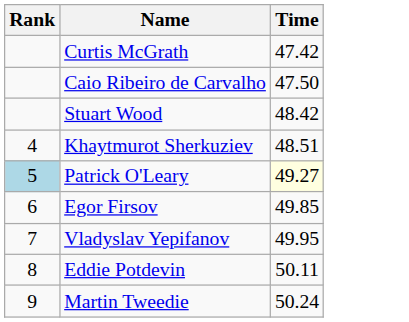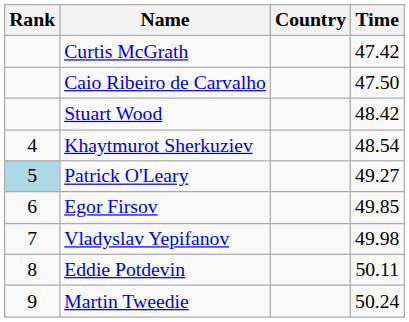 <table class="wikitable" style="text-align:center">
 <tr>
 <th>Rank</th>
 <th>Name</th>
+<th>Country</th>
 <th>Time</th>
 </tr>
 <tr>
 <td></td>
 <td align="left"><a href='#'>Curtis McGrath</a></td>
+<td align="left"></td>
 <td>47.42</td>
 </tr>
 <tr>
 <td></td>
 <td align="left"><a href='#'>Caio Ribeiro de Carvalho</a></td>
+<td align="left"></td>
 <td>47.50</td>
 </tr>
 <tr>
 <td></td>
 <td align="left"><a href='#'>Stuart Wood</a></td>
+<td align="left"></td>
 <td>48.42</td>
 </tr>
 <tr>
 <td>4</td>
 <td align="left"><a href='#'>Khaytmurot Sherkuziev</a></td>
-<td>48.51</td>
+<td align="left"></td>
+<td>48.54</td>
 </tr>
 <tr>
 <td style="background: lightblue;">5</td>
 <td align="left"><a href='#'>Patrick O'Leary</a></td>
-<td style="background: lightyellow;">49.27</td>
+<td align="left"></td>
+<td>49.27</td>
 </tr>
 <tr>
 <td>6</td>
 <td align="left"><a href='#'>Egor Firsov</a></td>
+<td align="left"></td>
 <td>49.85</td>
 </tr>
 <tr>
 <td>7</td>
 <td align="left"><a href='#'>Vladyslav Yepifanov</a></td>
-<td>49.95</td>
+<td align="left"></td>
+<td>49.98</td>
 </tr>
 <tr>
 <td>8</td>
 <td align="left"><a href='#'>Eddie Potdevin</a></td>
+<td align="left"></td>
 <td>50.11</td>
 </tr>
 <tr>
 <td>9</td>
 <td align="left"><a href='#'>Martin Tweedie</a></td>
+<td align="left"></td>
 <td>50.24</td>
 </tr>
 </table>
